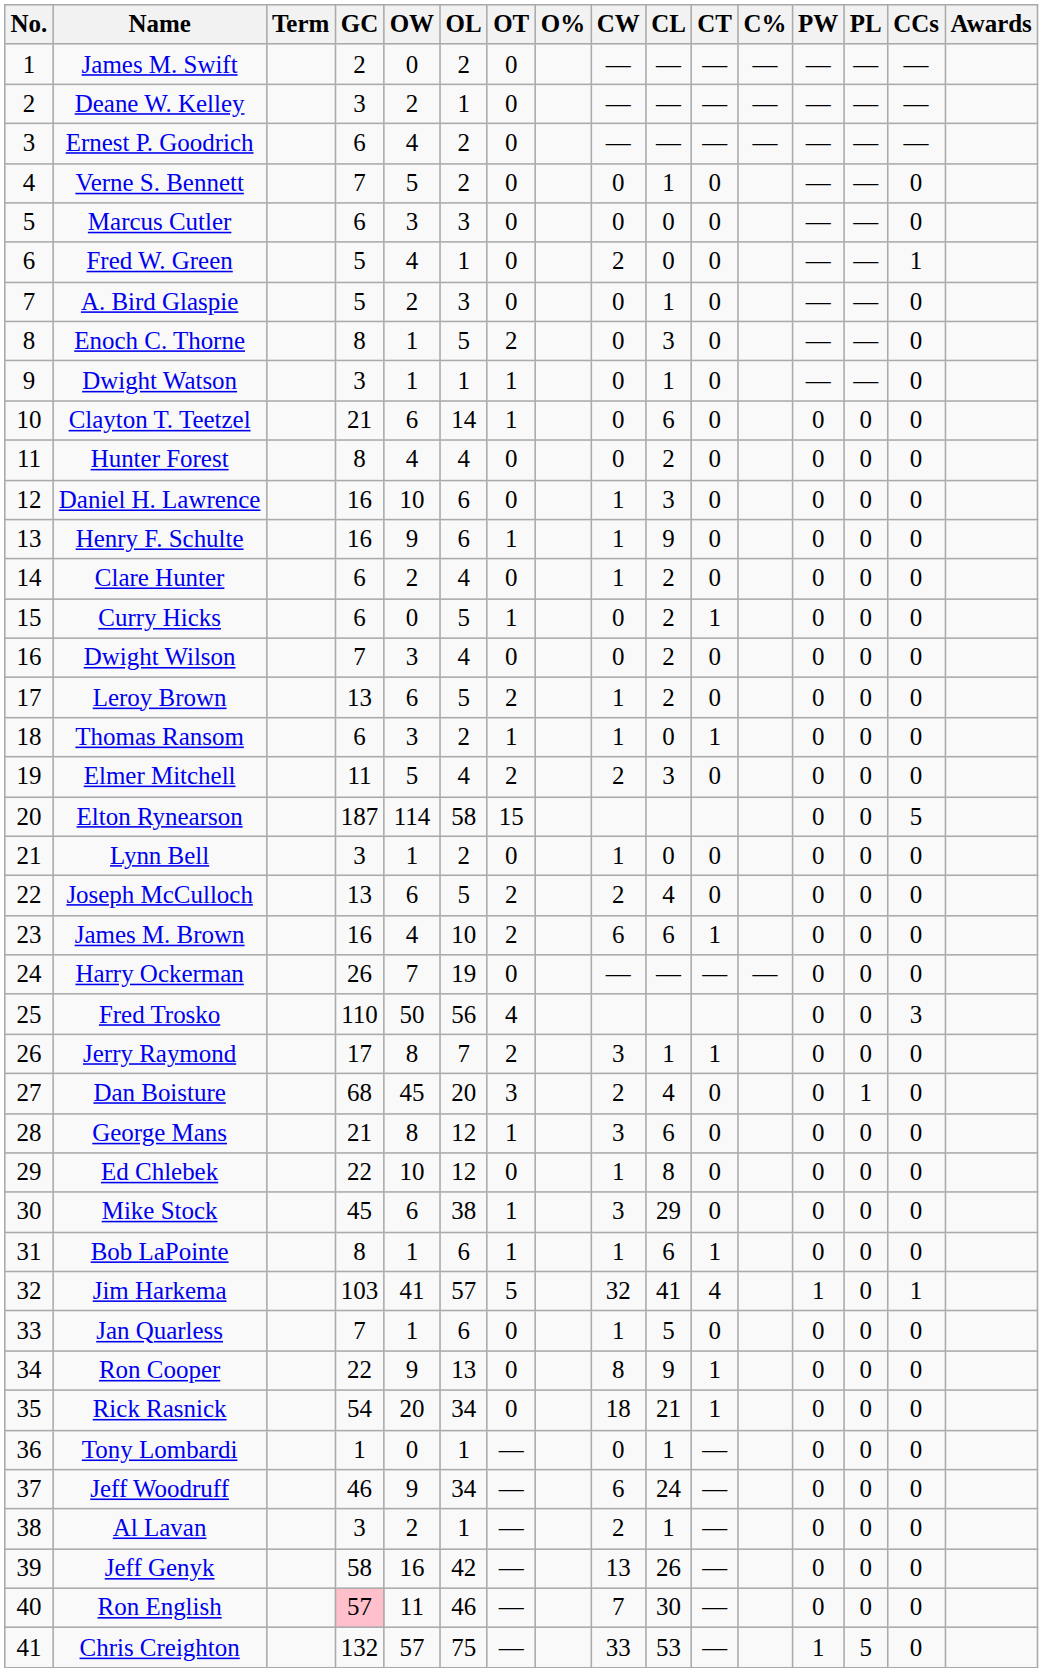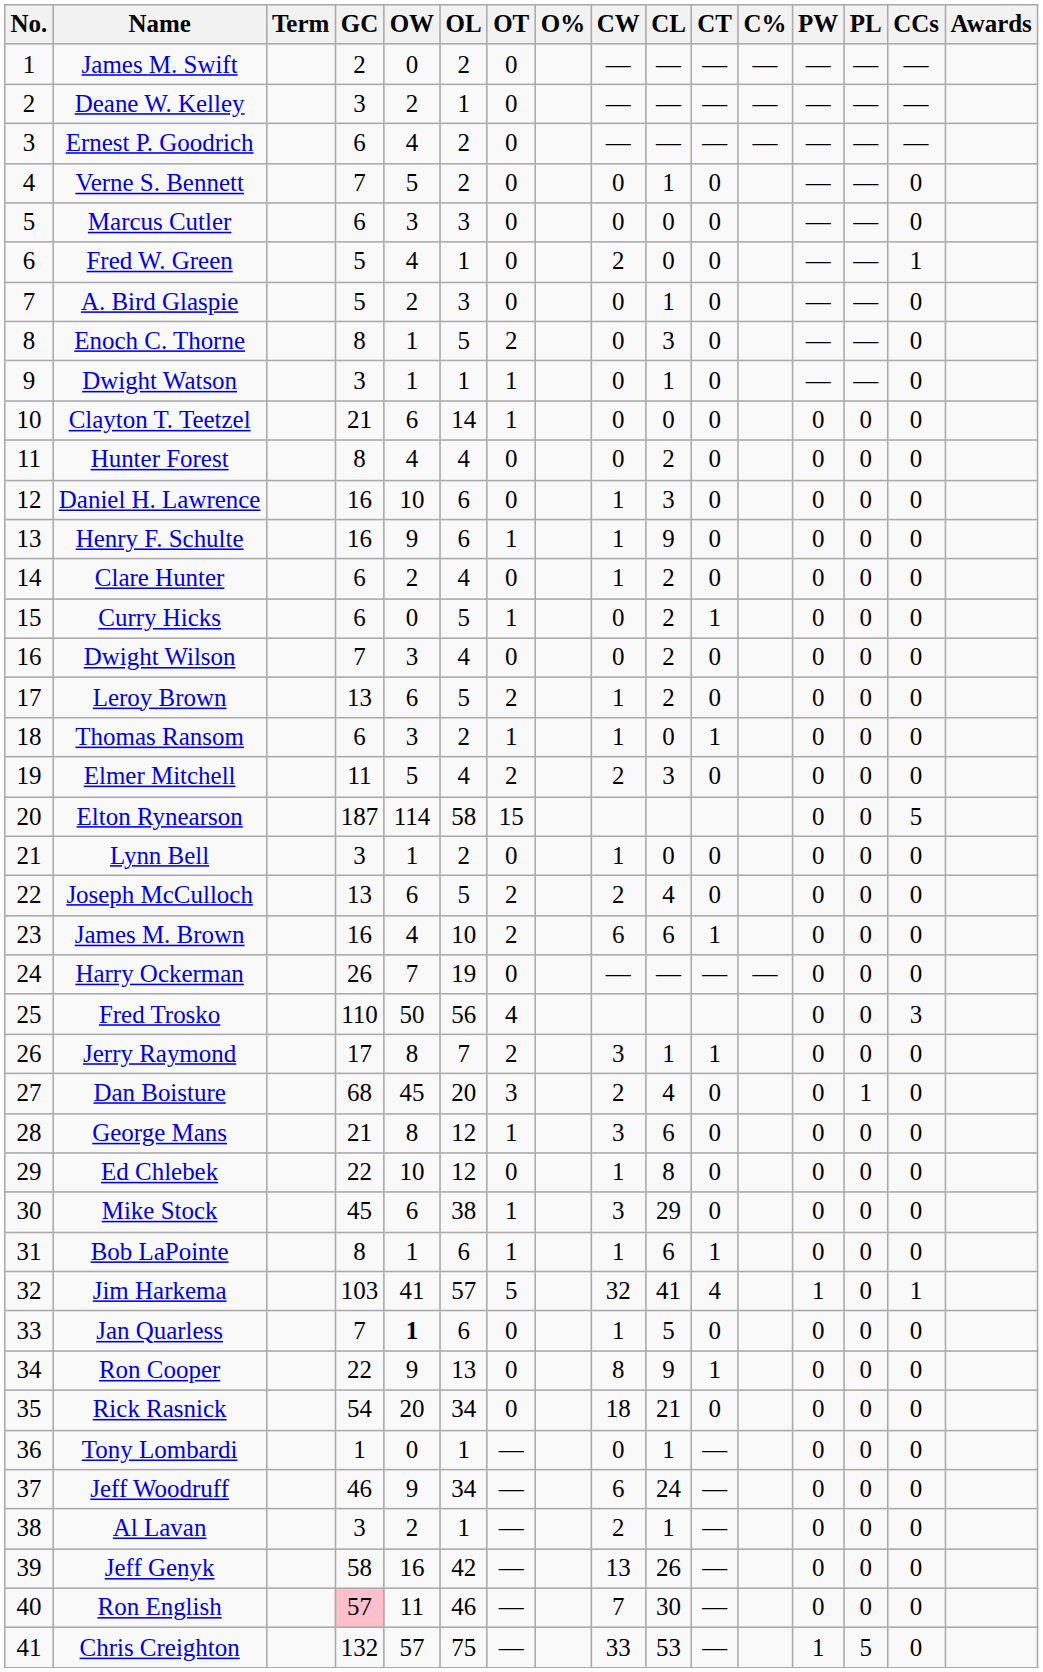 <table class="wikitable sortable" style="text-align:center">
 <tr>
 <th>No.</th>
 <th>Name</th>
 <th>Term</th>
 <th>GC</th>
 <th>OW</th>
 <th>OL</th>
 <th>OT</th>
 <th>O%</th>
 <th>CW</th>
 <th>CL</th>
 <th>CT</th>
 <th>C%</th>
 <th>PW</th>
 <th>PL</th>
 <th>CCs</th>
 <th class="unsortable">Awards</th>
 </tr>
 <tr>
 <td>1</td>
 <td><a href='#'>James M. Swift</a></td>
 <td></td>
 <td>2</td>
 <td>0</td>
 <td>2</td>
 <td>0</td>
 <td></td>
 <td>—</td>
 <td>—</td>
 <td>—</td>
 <td>—</td>
 <td>—</td>
 <td>—</td>
 <td>—</td>
 <td></td>
 </tr>
 <tr>
 <td>2</td>
 <td><a href='#'>Deane W. Kelley</a></td>
 <td></td>
 <td>3</td>
 <td>2</td>
 <td>1</td>
 <td>0</td>
 <td></td>
 <td>—</td>
 <td>—</td>
 <td>—</td>
 <td>—</td>
 <td>—</td>
 <td>—</td>
 <td>—</td>
 <td></td>
 </tr>
 <tr>
 <td>3</td>
 <td><a href='#'>Ernest P. Goodrich</a></td>
 <td></td>
 <td>6</td>
 <td>4</td>
 <td>2</td>
 <td>0</td>
 <td></td>
 <td>—</td>
 <td>—</td>
 <td>—</td>
 <td>—</td>
 <td>—</td>
 <td>—</td>
 <td>—</td>
 <td></td>
 </tr>
 <tr>
 <td>4</td>
 <td><a href='#'>Verne S. Bennett</a></td>
 <td></td>
 <td>7</td>
 <td>5</td>
 <td>2</td>
 <td>0</td>
 <td></td>
 <td>0</td>
 <td>1</td>
 <td>0</td>
 <td></td>
 <td>—</td>
 <td>—</td>
 <td>0</td>
 <td></td>
 </tr>
 <tr>
 <td>5</td>
 <td><a href='#'>Marcus Cutler</a></td>
 <td></td>
 <td>6</td>
 <td>3</td>
 <td>3</td>
 <td>0</td>
 <td></td>
 <td>0</td>
 <td>0</td>
 <td>0</td>
 <td></td>
 <td>—</td>
 <td>—</td>
 <td>0</td>
 <td></td>
 </tr>
 <tr>
 <td>6</td>
 <td><a href='#'>Fred W. Green</a></td>
 <td></td>
 <td>5</td>
 <td>4</td>
 <td>1</td>
 <td>0</td>
 <td></td>
 <td>2</td>
 <td>0</td>
 <td>0</td>
 <td></td>
 <td>—</td>
 <td>—</td>
 <td>1</td>
 <td></td>
 </tr>
 <tr>
 <td>7</td>
 <td><a href='#'>A. Bird Glaspie</a></td>
 <td></td>
 <td>5</td>
 <td>2</td>
 <td>3</td>
 <td>0</td>
 <td></td>
 <td>0</td>
 <td>1</td>
 <td>0</td>
 <td></td>
 <td>—</td>
 <td>—</td>
 <td>0</td>
 <td></td>
 </tr>
 <tr>
 <td>8</td>
 <td><a href='#'>Enoch C. Thorne</a></td>
 <td></td>
 <td>8</td>
 <td>1</td>
 <td>5</td>
 <td>2</td>
 <td></td>
 <td>0</td>
 <td>3</td>
 <td>0</td>
 <td></td>
 <td>—</td>
 <td>—</td>
 <td>0</td>
 <td></td>
 </tr>
 <tr>
 <td>9</td>
 <td><a href='#'>Dwight Watson</a></td>
 <td></td>
 <td>3</td>
 <td>1</td>
 <td>1</td>
 <td>1</td>
 <td></td>
 <td>0</td>
 <td>1</td>
 <td>0</td>
 <td></td>
 <td>—</td>
 <td>—</td>
 <td>0</td>
 <td></td>
 </tr>
 <tr>
 <td>10</td>
 <td><a href='#'>Clayton T. Teetzel</a></td>
 <td></td>
 <td>21</td>
 <td>6</td>
 <td>14</td>
 <td>1</td>
 <td></td>
 <td>0</td>
-<td>6</td>
+<td>0</td>
 <td>0</td>
 <td></td>
 <td>0</td>
 <td>0</td>
 <td>0</td>
 <td></td>
 </tr>
 <tr>
 <td>11</td>
 <td><a href='#'>Hunter Forest</a></td>
 <td></td>
 <td>8</td>
 <td>4</td>
 <td>4</td>
 <td>0</td>
 <td></td>
 <td>0</td>
 <td>2</td>
 <td>0</td>
 <td></td>
 <td>0</td>
 <td>0</td>
 <td>0</td>
 <td></td>
 </tr>
 <tr>
 <td>12</td>
 <td><a href='#'>Daniel H. Lawrence</a></td>
 <td></td>
 <td>16</td>
 <td>10</td>
 <td>6</td>
 <td>0</td>
 <td></td>
 <td>1</td>
 <td>3</td>
 <td>0</td>
 <td></td>
 <td>0</td>
 <td>0</td>
 <td>0</td>
 <td></td>
 </tr>
 <tr>
 <td>13</td>
 <td><a href='#'>Henry F. Schulte</a></td>
 <td></td>
 <td>16</td>
 <td>9</td>
 <td>6</td>
 <td>1</td>
 <td></td>
 <td>1</td>
 <td>9</td>
 <td>0</td>
 <td></td>
 <td>0</td>
 <td>0</td>
 <td>0</td>
 <td></td>
 </tr>
 <tr>
 <td>14</td>
 <td><a href='#'>Clare Hunter</a></td>
 <td></td>
 <td>6</td>
 <td>2</td>
 <td>4</td>
 <td>0</td>
 <td></td>
 <td>1</td>
 <td>2</td>
 <td>0</td>
 <td></td>
 <td>0</td>
 <td>0</td>
 <td>0</td>
 <td></td>
 </tr>
 <tr>
 <td>15</td>
 <td><a href='#'>Curry Hicks</a></td>
 <td></td>
 <td>6</td>
 <td>0</td>
 <td>5</td>
 <td>1</td>
 <td></td>
 <td>0</td>
 <td>2</td>
 <td>1</td>
 <td></td>
 <td>0</td>
 <td>0</td>
 <td>0</td>
 <td></td>
 </tr>
 <tr>
 <td>16</td>
 <td><a href='#'>Dwight Wilson</a></td>
 <td></td>
 <td>7</td>
 <td>3</td>
 <td>4</td>
 <td>0</td>
 <td></td>
 <td>0</td>
 <td>2</td>
 <td>0</td>
 <td></td>
 <td>0</td>
 <td>0</td>
 <td>0</td>
 <td></td>
 </tr>
 <tr>
 <td>17</td>
 <td><a href='#'>Leroy Brown</a></td>
 <td></td>
 <td>13</td>
 <td>6</td>
 <td>5</td>
 <td>2</td>
 <td></td>
 <td>1</td>
 <td>2</td>
 <td>0</td>
 <td></td>
 <td>0</td>
 <td>0</td>
 <td>0</td>
 <td></td>
 </tr>
 <tr>
 <td>18</td>
 <td><a href='#'>Thomas Ransom</a></td>
 <td></td>
 <td>6</td>
 <td>3</td>
 <td>2</td>
 <td>1</td>
 <td></td>
 <td>1</td>
 <td>0</td>
 <td>1</td>
 <td></td>
 <td>0</td>
 <td>0</td>
 <td>0</td>
 <td></td>
 </tr>
 <tr>
 <td>19</td>
 <td><a href='#'>Elmer Mitchell</a></td>
 <td></td>
 <td>11</td>
 <td>5</td>
 <td>4</td>
 <td>2</td>
 <td></td>
 <td>2</td>
 <td>3</td>
 <td>0</td>
 <td></td>
 <td>0</td>
 <td>0</td>
 <td>0</td>
 <td></td>
 </tr>
 <tr>
 <td>20</td>
 <td><a href='#'>Elton Rynearson</a></td>
 <td></td>
 <td>187</td>
 <td>114</td>
 <td>58</td>
 <td>15</td>
 <td></td>
 <td></td>
 <td></td>
 <td></td>
 <td></td>
 <td>0</td>
 <td>0</td>
 <td>5</td>
 <td></td>
 </tr>
 <tr>
 <td>21</td>
 <td><a href='#'>Lynn Bell</a></td>
 <td></td>
 <td>3</td>
 <td>1</td>
 <td>2</td>
 <td>0</td>
 <td></td>
 <td>1</td>
 <td>0</td>
 <td>0</td>
 <td></td>
 <td>0</td>
 <td>0</td>
 <td>0</td>
 <td></td>
 </tr>
 <tr>
 <td>22</td>
 <td><a href='#'>Joseph McCulloch</a></td>
 <td></td>
 <td>13</td>
 <td>6</td>
 <td>5</td>
 <td>2</td>
 <td></td>
 <td>2</td>
 <td>4</td>
 <td>0</td>
 <td></td>
 <td>0</td>
 <td>0</td>
 <td>0</td>
 <td></td>
 </tr>
 <tr>
 <td>23</td>
 <td><a href='#'>James M. Brown</a></td>
 <td></td>
 <td>16</td>
 <td>4</td>
 <td>10</td>
 <td>2</td>
 <td></td>
 <td>6</td>
 <td>6</td>
 <td>1</td>
 <td></td>
 <td>0</td>
 <td>0</td>
 <td>0</td>
 <td></td>
 </tr>
 <tr>
 <td>24</td>
 <td><a href='#'>Harry Ockerman</a></td>
 <td></td>
 <td>26</td>
 <td>7</td>
 <td>19</td>
 <td>0</td>
 <td></td>
 <td>—</td>
 <td>—</td>
 <td>—</td>
 <td>—</td>
 <td>0</td>
 <td>0</td>
 <td>0</td>
 <td></td>
 </tr>
 <tr>
 <td>25</td>
 <td><a href='#'>Fred Trosko</a></td>
 <td></td>
 <td>110</td>
 <td>50</td>
 <td>56</td>
 <td>4</td>
 <td></td>
 <td></td>
 <td></td>
 <td></td>
 <td></td>
 <td>0</td>
 <td>0</td>
 <td>3</td>
 <td></td>
 </tr>
 <tr>
 <td>26</td>
 <td><a href='#'>Jerry Raymond</a></td>
 <td></td>
 <td>17</td>
 <td>8</td>
 <td>7</td>
 <td>2</td>
 <td></td>
 <td>3</td>
 <td>1</td>
 <td>1</td>
 <td></td>
 <td>0</td>
 <td>0</td>
 <td>0</td>
 <td></td>
 </tr>
 <tr>
 <td>27</td>
 <td><a href='#'>Dan Boisture</a></td>
 <td></td>
 <td>68</td>
 <td>45</td>
 <td>20</td>
 <td>3</td>
 <td></td>
 <td>2</td>
 <td>4</td>
 <td>0</td>
 <td></td>
 <td>0</td>
 <td>1</td>
 <td>0</td>
 <td></td>
 </tr>
 <tr>
 <td>28</td>
 <td><a href='#'>George Mans</a></td>
 <td></td>
 <td>21</td>
 <td>8</td>
 <td>12</td>
 <td>1</td>
 <td></td>
 <td>3</td>
 <td>6</td>
 <td>0</td>
 <td></td>
 <td>0</td>
 <td>0</td>
 <td>0</td>
 <td></td>
 </tr>
 <tr>
 <td>29</td>
 <td><a href='#'>Ed Chlebek</a></td>
 <td></td>
 <td>22</td>
 <td>10</td>
 <td>12</td>
 <td>0</td>
 <td></td>
 <td>1</td>
 <td>8</td>
 <td>0</td>
 <td></td>
 <td>0</td>
 <td>0</td>
 <td>0</td>
 <td></td>
 </tr>
 <tr>
 <td>30</td>
 <td><a href='#'>Mike Stock</a></td>
 <td></td>
 <td>45</td>
 <td>6</td>
 <td>38</td>
 <td>1</td>
 <td></td>
 <td>3</td>
 <td>29</td>
 <td>0</td>
 <td></td>
 <td>0</td>
 <td>0</td>
 <td>0</td>
 <td></td>
 </tr>
 <tr>
 <td>31</td>
 <td><a href='#'>Bob LaPointe</a></td>
 <td></td>
 <td>8</td>
 <td>1</td>
 <td>6</td>
 <td>1</td>
 <td></td>
 <td>1</td>
 <td>6</td>
 <td>1</td>
 <td></td>
 <td>0</td>
 <td>0</td>
 <td>0</td>
 <td></td>
 </tr>
 <tr>
 <td>32</td>
 <td><a href='#'>Jim Harkema</a></td>
 <td></td>
 <td>103</td>
 <td>41</td>
 <td>57</td>
 <td>5</td>
 <td></td>
 <td>32</td>
 <td>41</td>
 <td>4</td>
 <td></td>
 <td>1</td>
 <td>0</td>
 <td>1</td>
 <td></td>
 </tr>
 <tr>
 <td>33</td>
 <td><a href='#'>Jan Quarless</a></td>
 <td></td>
 <td>7</td>
-<td>1</td>
+<td><strong>1</strong></td>
 <td>6</td>
 <td>0</td>
 <td></td>
 <td>1</td>
 <td>5</td>
 <td>0</td>
 <td></td>
 <td>0</td>
 <td>0</td>
 <td>0</td>
 <td></td>
 </tr>
 <tr>
 <td>34</td>
 <td><a href='#'>Ron Cooper</a></td>
 <td></td>
 <td>22</td>
 <td>9</td>
 <td>13</td>
 <td>0</td>
 <td></td>
 <td>8</td>
 <td>9</td>
 <td>1</td>
 <td></td>
 <td>0</td>
 <td>0</td>
 <td>0</td>
 <td></td>
 </tr>
 <tr>
 <td>35</td>
 <td><a href='#'>Rick Rasnick</a></td>
 <td></td>
 <td>54</td>
 <td>20</td>
 <td>34</td>
 <td>0</td>
 <td></td>
 <td>18</td>
 <td>21</td>
-<td>1</td>
+<td>0</td>
 <td></td>
 <td>0</td>
 <td>0</td>
 <td>0</td>
 <td></td>
 </tr>
 <tr>
 <td>36</td>
 <td><a href='#'>Tony Lombardi</a></td>
 <td></td>
 <td>1</td>
 <td>0</td>
 <td>1</td>
 <td>—</td>
 <td></td>
 <td>0</td>
 <td>1</td>
 <td>—</td>
 <td></td>
 <td>0</td>
 <td>0</td>
 <td>0</td>
 <td></td>
 </tr>
 <tr>
 <td>37</td>
 <td><a href='#'>Jeff Woodruff</a></td>
 <td></td>
 <td>46</td>
 <td>9</td>
 <td>34</td>
 <td>—</td>
 <td></td>
 <td>6</td>
 <td>24</td>
 <td>—</td>
 <td></td>
 <td>0</td>
 <td>0</td>
 <td>0</td>
 <td></td>
 </tr>
 <tr>
 <td>38</td>
 <td><a href='#'>Al Lavan</a></td>
 <td></td>
 <td>3</td>
 <td>2</td>
 <td>1</td>
 <td>—</td>
 <td></td>
 <td>2</td>
 <td>1</td>
 <td>—</td>
 <td></td>
 <td>0</td>
 <td>0</td>
 <td>0</td>
 <td></td>
 </tr>
 <tr>
 <td>39</td>
 <td><a href='#'>Jeff Genyk</a></td>
 <td></td>
 <td>58</td>
 <td>16</td>
 <td>42</td>
 <td>—</td>
 <td></td>
 <td>13</td>
 <td>26</td>
 <td>—</td>
 <td></td>
 <td>0</td>
 <td>0</td>
 <td>0</td>
 <td></td>
 </tr>
 <tr>
 <td>40</td>
 <td><a href='#'>Ron English</a></td>
 <td></td>
 <td style="background: pink;">57</td>
 <td>11</td>
 <td>46</td>
 <td>—</td>
 <td></td>
 <td>7</td>
 <td>30</td>
 <td>—</td>
 <td></td>
 <td>0</td>
 <td>0</td>
 <td>0</td>
 <td></td>
 </tr>
 <tr>
 <td>41</td>
 <td><a href='#'>Chris Creighton</a></td>
 <td></td>
 <td>132</td>
 <td>57</td>
 <td>75</td>
 <td>—</td>
 <td></td>
 <td>33</td>
 <td>53</td>
 <td>—</td>
 <td></td>
 <td>1</td>
 <td>5</td>
 <td>0</td>
 <td></td>
 </tr>
 </table>
